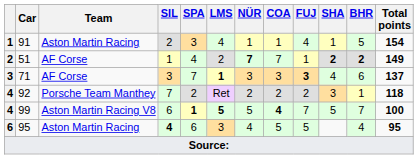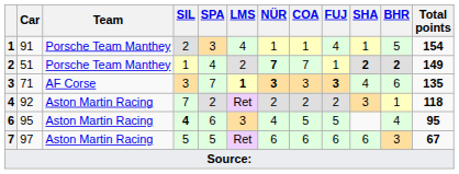 <table class="wikitable" style="font-size: 85%; text-align:center;">
 <tr valign="top">
 <th valign=middle></th>
 <th valign=middle>Car</th>
 <th valign=middle>Team</th>
 <th><a href='#'>SIL</a><br></th>
 <th><a href='#'>SPA</a><br></th>
 <th><a href='#'>LMS</a><br></th>
 <th><a href='#'>NÜR</a><br></th>
 <th><a href='#'>COA</a><br></th>
 <th><a href='#'>FUJ</a><br></th>
 <th><a href='#'>SHA</a><br></th>
 <th><a href='#'>BHR</a><br></th>
 <th valign=middle>Total<br>points</th>
 </tr>
 <tr>
 <th>1</th>
 <td align=left>91</td>
-<td align=left> <a href='#'>Aston Martin Racing</a></td>
+<td align=left> <a href='#'>Porsche Team Manthey</a></td>
 <td style="background:#DFDFDF;">2</td>
 <td style="background:#FFDF9F;">3</td>
 <td style="background:#DFFFDF;">4</td>
 <td style="background:#FFFFBF;">1</td>
 <td style="background:#FFFFBF;">1</td>
 <td style="background:#DFFFDF;">4</td>
 <td style="background:#FFFFBF;">1</td>
 <td style="background:#DFFFDF;">5</td>
 <td><strong>154</strong></td>
 </tr>
 <tr>
 <th>2</th>
 <td align=left>51</td>
-<td align=left> <a href='#'>AF Corse</a></td>
+<td align=left> <a href='#'>Porsche Team Manthey</a></td>
 <td style="background:#FFFFBF;">1</td>
 <td style="background:#DFFFDF;">4</td>
 <td style="background:#DFDFDF;">2</td>
 <td style="background:#DFFFDF;"><strong>7</strong></td>
 <td style="background:#DFFFDF;">7</td>
 <td style="background:#FFFFBF;">1</td>
 <td style="background:#DFDFDF;"><strong>2</strong></td>
 <td style="background:#DFDFDF;"><strong>2</strong></td>
 <td><strong>149</strong></td>
 </tr>
 <tr>
 <th>3</th>
 <td align=left>71</td>
 <td align=left> <a href='#'>AF Corse</a></td>
 <td style="background:#FFDF9F;">3</td>
 <td style="background:#DFFFDF;">7</td>
 <td style="background:#FFFFBF;"><strong>1</strong></td>
-<td style="background:#FFDF9F;">3</td>
+<td style="background:#FFDF9F;"><strong>3</strong></td>
 <td style="background:#FFDF9F;">3</td>
 <td style="background:#FFDF9F;"><strong>3</strong></td>
 <td style="background:#DFFFDF;">4</td>
 <td style="background:#DFFFDF;">6</td>
-<td><strong>137</strong></td>
+<td><strong>135</strong></td>
 </tr>
 <tr>
 <th>4</th>
 <td align=left>92</td>
-<td align=left> <a href='#'>Porsche Team Manthey</a></td>
+<td align=left> <a href='#'>Aston Martin Racing</a></td>
 <td style="background:#DFFFDF;">7</td>
 <td style="background:#DFDFDF;">2</td>
 <td style="background:#EFCFFF;">Ret</td>
 <td style="background:#DFDFDF;">2</td>
 <td style="background:#DFDFDF;">2</td>
 <td style="background:#DFDFDF;">2</td>
 <td style="background:#FFDF9F;">3</td>
 <td style="background:#FFFFBF;">1</td>
 <td><strong>118</strong></td>
-</tr>
-<tr>
-<th>4</th>
-<td align=left>99</td>
-<td align=left> <a href='#'>Aston Martin Racing V8</a></td>
-<td style="background:#DFFFDF;">6</td>
-<td style="background:#FFFFBF;"><strong>1</strong></td>
-<td style="background:#DFFFDF;"><strong>5</strong></td>
-<td style="background:#DFFFDF;">5</td>
-<td style="background:#DFFFDF;"><strong>4</strong></td>
-<td style="background:#DFFFDF;">7</td>
-<td style="background:#DFFFDF;">5</td>
-<td style="background:#DFFFDF;">7</td>
-<td><strong>100</strong></td>
 </tr>
 <tr>
 <th>6</th>
 <td align=left>95</td>
 <td align=left> <a href='#'>Aston Martin Racing</a></td>
 <td style="background:#DFFFDF;"><strong>4</strong></td>
 <td style="background:#DFFFDF;">6</td>
 <td style="background:#FFDF9F;">3</td>
 <td style="background:#DFFFDF;">4</td>
 <td style="background:#DFFFDF;">5</td>
 <td style="background:#DFFFDF;">5</td>
 <td></td>
 <td style="background:#DFFFDF;">4</td>
 <td><strong>95</strong></td>
 </tr>
+<tr>
+<th>7</th>
+<td align=left>97</td>
+<td align=left> <a href='#'>Aston Martin Racing</a></td>
+<td style="background:#DFFFDF;">5</td>
+<td style="background:#DFFFDF;">5</td>
+<td style="background:#EFCFFF;">Ret</td>
+<td style="background:#DFFFDF;">6</td>
+<td style="background:#DFFFDF;">6</td>
+<td style="background:#DFFFDF;">6</td>
+<td style="background:#DFFFDF;">6</td>
+<td style="background:#FFDF9F;">3</td>
+<td><strong>67</strong></td>
+</tr>
 <tr class="sortbottom">
 <td colspan="12" style="background-color:#EAECF0;text-align:center"><strong>Source:</strong></td>
 </tr>
 </table>
